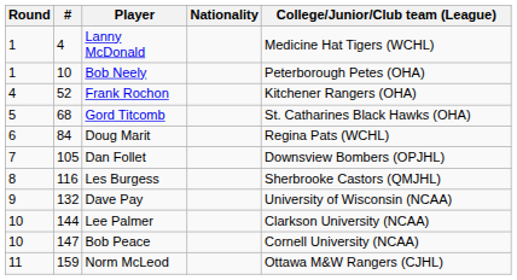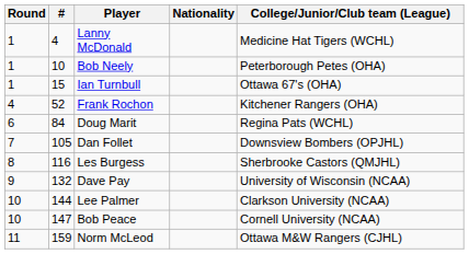 <table class="wikitable">
 <tr align="center">
 <th bgcolor="#DDDDFF" width="4.0%">Round</th>
 <th bgcolor="#DDDDFF" width="4.0%">#</th>
 <th bgcolor="#DDDDFF" width="21.0%">Player</th>
 <th bgcolor="#DDDDFF" width="14.5%">Nationality</th>
 <th bgcolor="#DDDDFF" width="50.0%">College/Junior/Club team (League)</th>
 </tr>
 <tr>
 <td>1</td>
 <td>4</td>
 <td><a href='#'>Lanny McDonald</a></td>
 <td></td>
 <td>Medicine Hat Tigers (WCHL)</td>
 </tr>
 <tr>
 <td>1</td>
 <td>10</td>
 <td><a href='#'>Bob Neely</a></td>
 <td></td>
 <td>Peterborough Petes (OHA)</td>
 </tr>
 <tr>
+<td>1</td>
+<td>15</td>
+<td><a href='#'>Ian Turnbull</a></td>
+<td></td>
+<td>Ottawa 67's (OHA)</td>
+</tr>
+<tr>
 <td>4</td>
 <td>52</td>
 <td><a href='#'>Frank Rochon</a></td>
 <td></td>
 <td>Kitchener Rangers (OHA)</td>
-</tr>
-<tr>
-<td>5</td>
-<td>68</td>
-<td><a href='#'>Gord Titcomb</a></td>
-<td></td>
-<td>St. Catharines Black Hawks (OHA)</td>
 </tr>
 <tr>
 <td>6</td>
 <td>84</td>
 <td>Doug Marit</td>
 <td></td>
 <td>Regina Pats (WCHL)</td>
 </tr>
 <tr>
 <td>7</td>
 <td>105</td>
 <td>Dan Follet</td>
 <td></td>
 <td>Downsview Bombers (OPJHL)</td>
 </tr>
 <tr>
 <td>8</td>
 <td>116</td>
 <td>Les Burgess</td>
 <td></td>
 <td>Sherbrooke Castors (QMJHL)</td>
 </tr>
 <tr>
 <td>9</td>
 <td>132</td>
 <td>Dave Pay</td>
 <td></td>
 <td>University of Wisconsin (NCAA)</td>
 </tr>
 <tr>
 <td>10</td>
 <td>144</td>
 <td>Lee Palmer</td>
 <td></td>
 <td>Clarkson University (NCAA)</td>
 </tr>
 <tr>
 <td>10</td>
 <td>147</td>
 <td>Bob Peace</td>
 <td></td>
 <td>Cornell University (NCAA)</td>
 </tr>
 <tr>
 <td>11</td>
 <td>159</td>
 <td>Norm McLeod</td>
 <td></td>
 <td>Ottawa M&W Rangers (CJHL)</td>
 </tr>
 </table>
